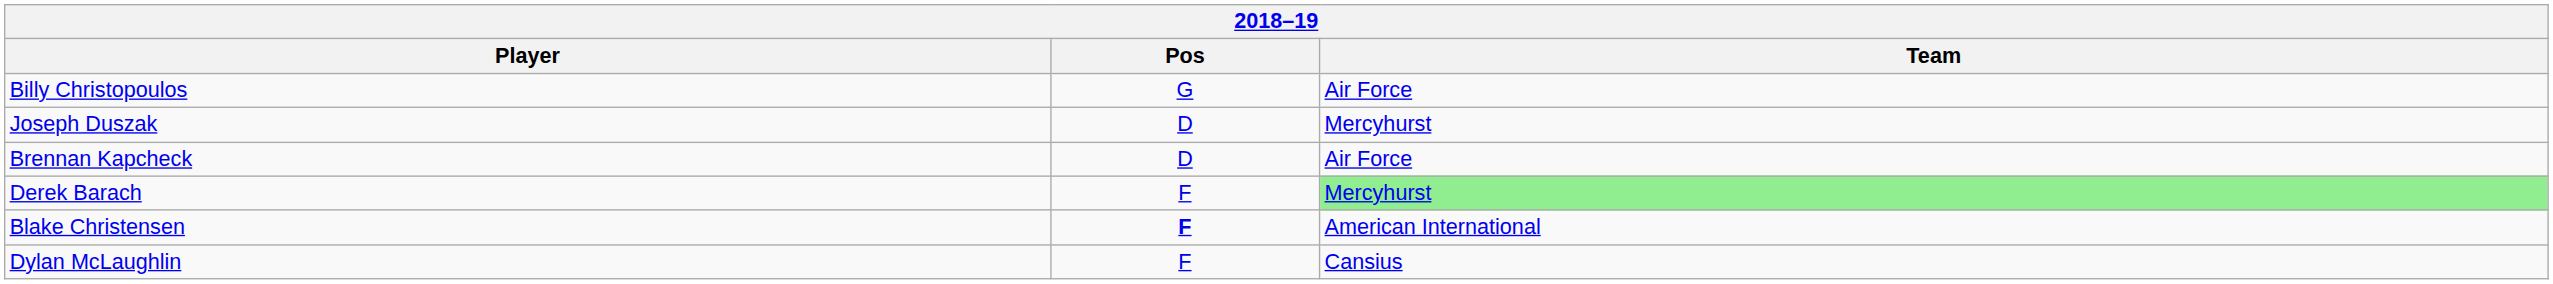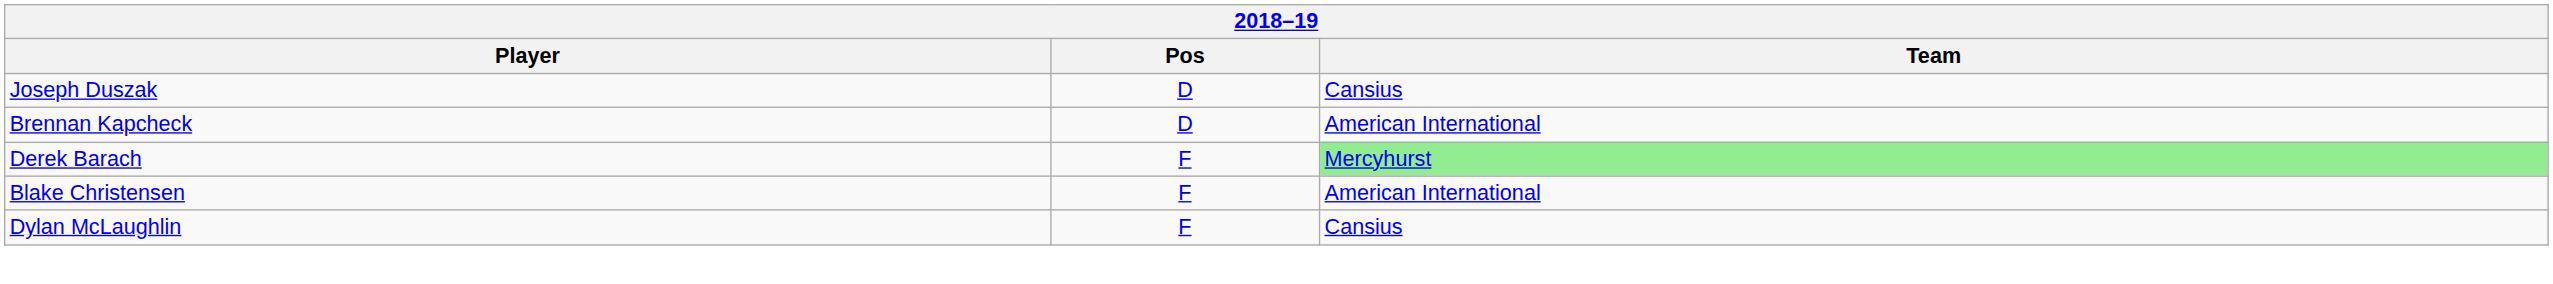 <table class="wikitable" width=95%>
 <tr>
 <th colspan=3><a href='#'>2018–19</a></th>
 </tr>
 <tr>
 <th>Player</th>
 <th>Pos</th>
 <th>Team</th>
 </tr>
 <tr>
-<td><a href='#'>Billy Christopoulos</a></td>
-<td style="text-align:center;"><a href='#'>G</a></td>
-<td><a href='#'>Air Force</a></td>
-</tr>
-<tr>
 <td><a href='#'>Joseph Duszak</a></td>
 <td style="text-align:center;"><a href='#'>D</a></td>
-<td><a href='#'>Mercyhurst</a></td>
+<td><a href='#'>Cansius</a></td>
 </tr>
 <tr>
 <td><a href='#'>Brennan Kapcheck</a></td>
 <td style="text-align:center;"><a href='#'>D</a></td>
-<td><a href='#'>Air Force</a></td>
+<td><a href='#'>American International</a></td>
 </tr>
 <tr>
 <td><a href='#'>Derek Barach</a></td>
 <td style="text-align:center;"><a href='#'>F</a></td>
 <td style="background: lightgreen;"><a href='#'>Mercyhurst</a></td>
 </tr>
 <tr>
 <td><a href='#'>Blake Christensen</a></td>
-<td style="text-align:center;"><strong><a href='#'>F</a></strong></td>
+<td style="text-align:center;"><a href='#'>F</a></td>
 <td><a href='#'>American International</a></td>
 </tr>
 <tr>
 <td><a href='#'>Dylan McLaughlin</a></td>
 <td style="text-align:center;"><a href='#'>F</a></td>
 <td><a href='#'>Cansius</a></td>
 </tr>
 </table>
